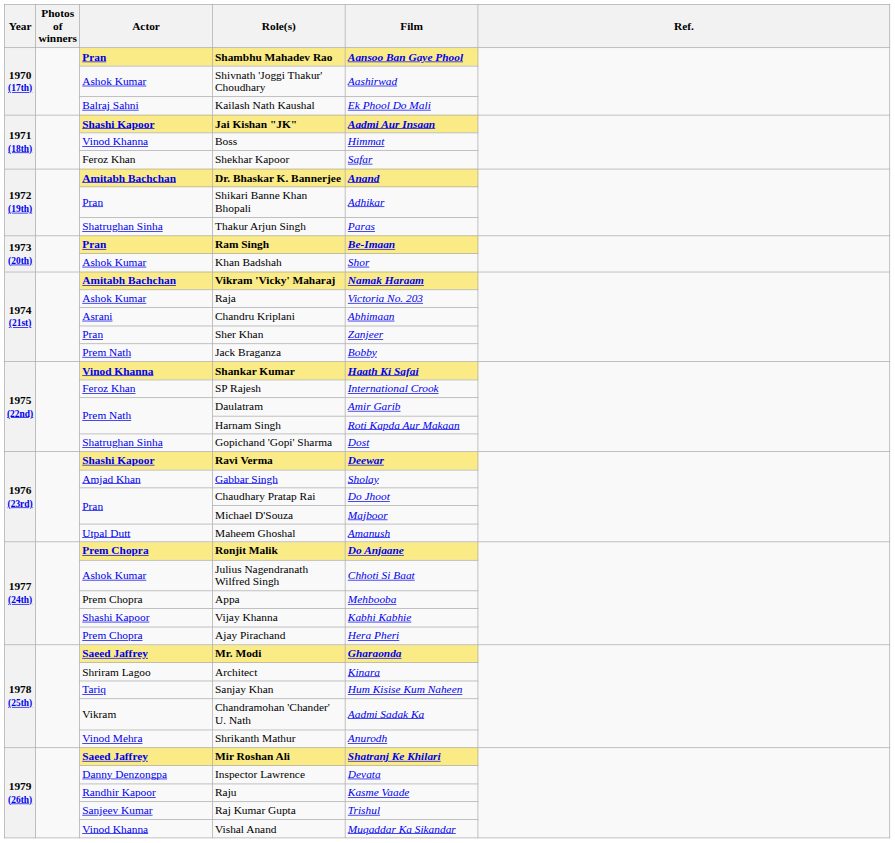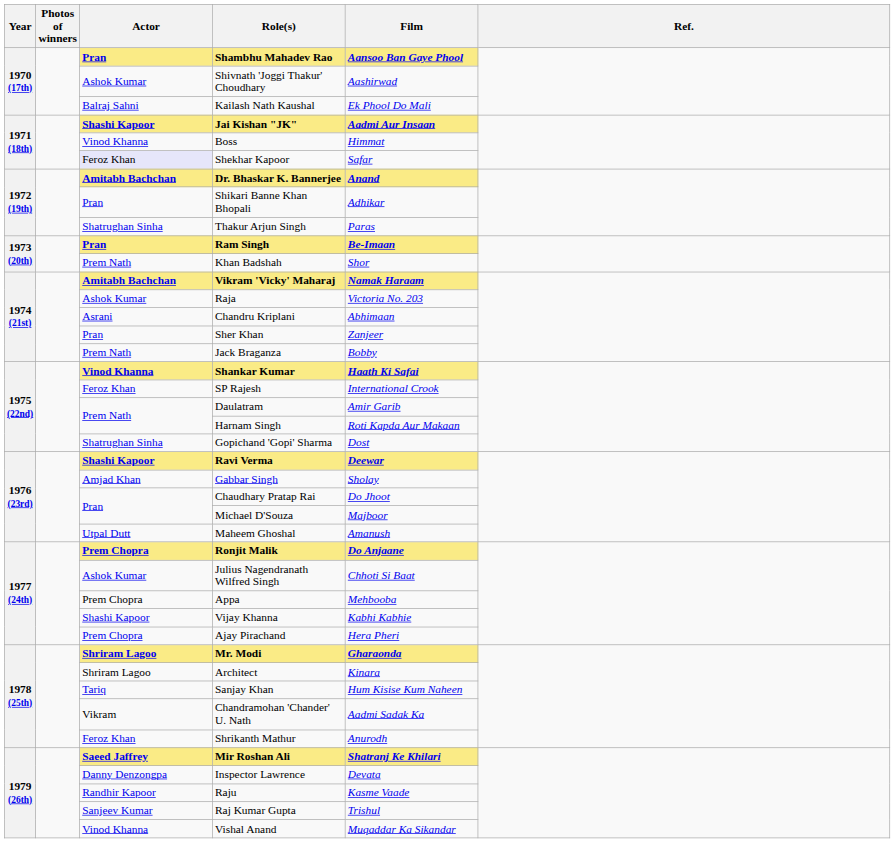 <table class="wikitable sortable" style="text-align:left;">
 <tr>
 <th scope="col" style="width:3%; text-align:center;">Year</th>
 <th scope="col" style="width:3%;text-align:center;">Photos of winners</th>
 <th scope="col" style="width:15%;text-align:center;">Actor</th>
 <th scope="col" style="width:15%;text-align:center;">Role(s)</th>
 <th scope="col" style="width:15%;text-align:center;">Film</th>
 <th>Ref.</th>
 </tr>
 <tr>
 <th scope="row" rowspan=3 style="text-align:center">1970 <br><small><a href='#'>(17th)</a> </small></th>
 <td rowspan=3 style="text-align:center"></td>
 <td style="background:#FAEB86;"><strong><a href='#'>Pran</a></strong> </td>
 <td style="background:#FAEB86;"><strong>Shambhu Mahadev Rao</strong></td>
 <td style="background:#FAEB86;"><strong><em><a href='#'>Aansoo Ban Gaye Phool</a></em></strong></td>
 <td rowspan="3"></td>
 </tr>
 <tr>
 <td><a href='#'>Ashok Kumar</a></td>
 <td>Shivnath 'Joggi Thakur' Choudhary</td>
 <td><em><a href='#'>Aashirwad</a></em></td>
 </tr>
 <tr>
 <td><a href='#'>Balraj Sahni</a></td>
 <td>Kailash Nath Kaushal</td>
 <td><em><a href='#'>Ek Phool Do Mali</a></em></td>
 </tr>
 <tr>
 <th rowspan="3" scope="row" style="text-align:center">1971 <br><small><a href='#'>(18th)</a> </small></th>
 <td rowspan="3" style="text-align:center"></td>
 <td style="background:#FAEB86;"><strong><a href='#'>Shashi Kapoor</a></strong> </td>
 <td style="background:#FAEB86;"><strong>Jai Kishan "JK"</strong></td>
 <td style="background:#FAEB86;"><strong><em><a href='#'>Aadmi Aur Insaan</a></em></strong></td>
 <td rowspan="3"></td>
 </tr>
 <tr>
 <td><a href='#'>Vinod Khanna</a></td>
 <td>Boss</td>
 <td><em><a href='#'>Himmat</a></em></td>
 </tr>
 <tr>
-<td>Feroz Khan</td>
+<td style="background: lavender;">Feroz Khan</td>
 <td>Shekhar Kapoor</td>
 <td><em><a href='#'>Safar</a></em></td>
 </tr>
 <tr>
 <th rowspan="3" scope="row" style="text-align:center">1972 <br><small><a href='#'>(19th)</a> </small></th>
 <td rowspan="3" style="text-align:center"></td>
 <td style="background:#FAEB86;"><strong><a href='#'>Amitabh Bachchan</a></strong> </td>
 <td style="background:#FAEB86;"><strong>Dr. Bhaskar K. Bannerjee</strong></td>
 <td style="background:#FAEB86;"><strong><em><a href='#'>Anand</a></em></strong></td>
 <td rowspan="3"></td>
 </tr>
 <tr>
 <td><a href='#'>Pran</a></td>
 <td>Shikari Banne Khan Bhopali</td>
 <td><em><a href='#'>Adhikar</a></em></td>
 </tr>
 <tr>
 <td><a href='#'>Shatrughan Sinha</a></td>
 <td>Thakur Arjun Singh</td>
 <td><em><a href='#'>Paras</a></em></td>
 </tr>
 <tr>
 <th rowspan="2" scope="row" style="text-align:center">1973 <br><small><a href='#'>(20th)</a> </small></th>
 <td rowspan="2" style="text-align:center"></td>
 <td style="background:#FAEB86;"><strong><a href='#'>Pran</a></strong> </td>
 <td style="background:#FAEB86;"><strong>Ram Singh</strong></td>
 <td style="background:#FAEB86;"><strong><em><a href='#'>Be-Imaan</a></em></strong></td>
 <td rowspan="2"></td>
 </tr>
 <tr>
-<td><a href='#'>Ashok Kumar</a></td>
+<td><a href='#'>Prem Nath</a></td>
 <td>Khan Badshah</td>
 <td><em><a href='#'>Shor</a></em></td>
 </tr>
 <tr>
 <th rowspan="5" scope="row" style="text-align:center">1974 <br><small><a href='#'>(21st)</a></small></th>
 <td rowspan="5" style="text-align:center"></td>
 <td style="background:#FAEB86;"><strong><a href='#'>Amitabh Bachchan</a></strong> </td>
 <td style="background:#FAEB86;"><strong>Vikram 'Vicky' Maharaj</strong></td>
 <td style="background:#FAEB86;"><strong><em><a href='#'>Namak Haraam</a></em></strong></td>
 <td rowspan="5"></td>
 </tr>
 <tr>
 <td><a href='#'>Ashok Kumar</a></td>
 <td>Raja</td>
 <td><em><a href='#'>Victoria No. 203</a></em></td>
 </tr>
 <tr>
 <td><a href='#'>Asrani</a></td>
 <td>Chandru Kriplani</td>
 <td><em><a href='#'>Abhimaan</a></em></td>
 </tr>
 <tr>
 <td><a href='#'>Pran</a></td>
 <td>Sher Khan</td>
 <td><em><a href='#'>Zanjeer</a></em></td>
 </tr>
 <tr>
 <td><a href='#'>Prem Nath</a></td>
 <td>Jack Braganza</td>
 <td><em><a href='#'>Bobby</a></em></td>
 </tr>
 <tr>
 <th rowspan="5" scope="row" style="text-align:center">1975 <br><small><a href='#'>(22nd)</a></small></th>
 <td rowspan="5" style="text-align:center"></td>
 <td style="background:#FAEB86;"><strong><a href='#'>Vinod Khanna</a></strong> </td>
 <td style="background:#FAEB86;"><strong>Shankar Kumar</strong></td>
 <td style="background:#FAEB86;"><strong><em><a href='#'>Haath Ki Safai</a></em></strong></td>
 <td rowspan="5"></td>
 </tr>
 <tr>
 <td><a href='#'>Feroz Khan</a></td>
 <td>SP Rajesh</td>
 <td><em><a href='#'>International Crook</a></em></td>
 </tr>
 <tr>
 <td rowspan=2><a href='#'>Prem Nath</a></td>
 <td>Daulatram</td>
 <td><em><a href='#'>Amir Garib</a></em></td>
 </tr>
 <tr>
 <td>Harnam Singh</td>
 <td><em><a href='#'>Roti Kapda Aur Makaan</a></em></td>
 </tr>
 <tr>
 <td><a href='#'>Shatrughan Sinha</a></td>
 <td>Gopichand 'Gopi' Sharma</td>
 <td><em><a href='#'>Dost</a></em></td>
 </tr>
 <tr>
 <th rowspan="5" scope="row" style="text-align:center">1976 <br><small><a href='#'>(23rd)</a></small></th>
 <td rowspan="5" style="text-align:center"></td>
 <td style="background:#FAEB86;"><strong><a href='#'>Shashi Kapoor</a></strong> </td>
 <td style="background:#FAEB86;"><strong>Ravi Verma</strong></td>
 <td style="background:#FAEB86;"><strong><em><a href='#'>Deewar</a></em></strong></td>
 <td rowspan="5"></td>
 </tr>
 <tr>
 <td><a href='#'>Amjad Khan</a></td>
 <td><a href='#'>Gabbar Singh</a></td>
 <td><em><a href='#'>Sholay</a></em></td>
 </tr>
 <tr>
 <td rowspan=2><a href='#'>Pran</a></td>
 <td>Chaudhary Pratap Rai</td>
 <td><em><a href='#'>Do Jhoot</a></em></td>
 </tr>
 <tr>
 <td>Michael D'Souza</td>
 <td><em><a href='#'>Majboor</a></em></td>
 </tr>
 <tr>
 <td><a href='#'>Utpal Dutt</a></td>
 <td>Maheem Ghoshal</td>
 <td><em><a href='#'>Amanush</a></em></td>
 </tr>
 <tr>
 <th rowspan="5" scope="row" style="text-align:center">1977 <br><small><a href='#'>(24th)</a></small></th>
 <td rowspan="5" style="text-align:center"></td>
 <td style="background:#FAEB86;"><strong><a href='#'>Prem Chopra</a></strong> </td>
 <td style="background:#FAEB86;"><strong>Ronjit Malik</strong></td>
 <td style="background:#FAEB86;"><strong><em><a href='#'>Do Anjaane</a></em></strong></td>
 <td rowspan="5"></td>
 </tr>
 <tr>
 <td><a href='#'>Ashok Kumar</a></td>
 <td>Julius Nagendranath Wilfred Singh</td>
 <td><em><a href='#'>Chhoti Si Baat</a></em></td>
 </tr>
 <tr>
 <td>Prem Chopra</td>
 <td>Appa</td>
 <td><em><a href='#'>Mehbooba</a></em></td>
 </tr>
 <tr>
 <td><a href='#'>Shashi Kapoor</a></td>
 <td>Vijay Khanna</td>
 <td><em><a href='#'>Kabhi Kabhie</a></em></td>
 </tr>
 <tr>
 <td><a href='#'>Prem Chopra</a></td>
 <td>Ajay Pirachand</td>
 <td><em><a href='#'>Hera Pheri</a></em></td>
 </tr>
 <tr>
 <th rowspan="5" scope="row" style="text-align:center">1978 <br><small><a href='#'>(25th)</a></small></th>
 <td rowspan="5" style="text-align:center"></td>
-<td style="background:#FAEB86;"><strong><a href='#'>Saeed Jaffrey</a></strong> </td>
+<td style="background:#FAEB86;"><strong><a href='#'>Shriram Lagoo</a></strong> </td>
 <td style="background:#FAEB86;"><strong>Mr. Modi</strong></td>
 <td style="background:#FAEB86;"><strong><em><a href='#'>Gharaonda</a></em></strong></td>
 <td rowspan="5"></td>
 </tr>
 <tr>
 <td>Shriram Lagoo</td>
 <td>Architect</td>
 <td><em><a href='#'>Kinara</a></em></td>
 </tr>
 <tr>
 <td><a href='#'>Tariq</a></td>
 <td>Sanjay Khan</td>
 <td><em><a href='#'>Hum Kisise Kum Naheen</a></em></td>
 </tr>
 <tr>
 <td>Vikram</td>
 <td>Chandramohan 'Chander' U. Nath</td>
 <td><em><a href='#'>Aadmi Sadak Ka</a></em></td>
 </tr>
 <tr>
-<td><a href='#'>Vinod Mehra</a></td>
+<td><a href='#'>Feroz Khan</a></td>
 <td>Shrikanth Mathur</td>
 <td><em><a href='#'>Anurodh</a></em></td>
 </tr>
 <tr>
 <th rowspan="5" scope="row" style="text-align:center">1979 <br><small><a href='#'>(26th)</a></small></th>
 <td rowspan="5" style="text-align:center"></td>
 <td style="background:#FAEB86;"><strong><a href='#'>Saeed Jaffrey</a></strong> </td>
 <td style="background:#FAEB86;"><strong>Mir Roshan Ali</strong></td>
 <td style="background:#FAEB86;"><strong><em><a href='#'>Shatranj Ke Khilari</a></em></strong></td>
 <td rowspan="5"></td>
 </tr>
 <tr>
 <td><a href='#'>Danny Denzongpa</a></td>
 <td>Inspector Lawrence</td>
 <td><em><a href='#'>Devata</a></em></td>
 </tr>
 <tr>
 <td><a href='#'>Randhir Kapoor</a></td>
 <td>Raju</td>
 <td><em><a href='#'>Kasme Vaade</a></em></td>
 </tr>
 <tr>
 <td><a href='#'>Sanjeev Kumar</a></td>
 <td>Raj Kumar Gupta</td>
 <td><em><a href='#'>Trishul</a></em></td>
 </tr>
 <tr>
 <td><a href='#'>Vinod Khanna</a></td>
 <td>Vishal Anand</td>
 <td><em><a href='#'>Muqaddar Ka Sikandar</a></em></td>
 </tr>
 </table>
